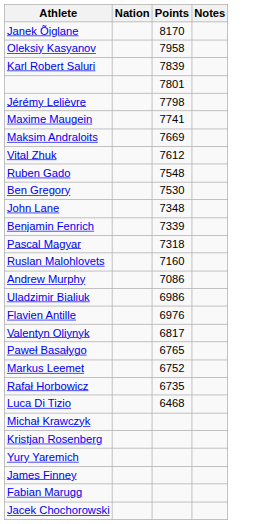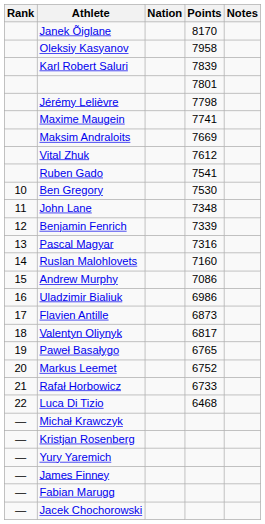 <table class="wikitable sortable" style="text-align:center">
 <tr>
+<th>Rank</th>
 <th>Athlete</th>
 <th>Nation</th>
 <th>Points</th>
 <th>Notes</th>
 </tr>
 <tr>
+<td></td>
 <td align=left><a href='#'>Janek Õiglane</a></td>
 <td align=left></td>
 <td>8170</td>
 <td></td>
 </tr>
 <tr>
+<td></td>
 <td align=left><a href='#'>Oleksiy Kasyanov</a></td>
 <td align=left></td>
 <td>7958</td>
 <td></td>
 </tr>
 <tr>
+<td></td>
 <td align=left><a href='#'>Karl Robert Saluri</a></td>
 <td align=left></td>
 <td>7839</td>
 <td></td>
 </tr>
 <tr>
+<td></td>
 <td align=left></td>
 <td align=left></td>
 <td>7801</td>
 <td></td>
 </tr>
 <tr>
+<td></td>
 <td align=left><a href='#'>Jérémy Lelièvre</a></td>
 <td align=left></td>
 <td>7798</td>
 <td></td>
 </tr>
 <tr>
+<td></td>
 <td align=left><a href='#'>Maxime Maugein</a></td>
 <td align=left></td>
 <td>7741</td>
 <td></td>
 </tr>
 <tr>
+<td></td>
 <td align=left><a href='#'>Maksim Andraloits</a></td>
 <td align=left></td>
 <td>7669</td>
 <td></td>
 </tr>
 <tr>
+<td></td>
 <td align=left><a href='#'>Vital Zhuk</a></td>
 <td align=left></td>
 <td>7612</td>
 <td></td>
 </tr>
 <tr>
+<td></td>
 <td align=left><a href='#'>Ruben Gado</a></td>
 <td align=left></td>
-<td>7548</td>
+<td>7541</td>
 <td></td>
 </tr>
 <tr>
+<td>10</td>
 <td align=left><a href='#'>Ben Gregory</a></td>
 <td align=left></td>
 <td>7530</td>
 <td></td>
 </tr>
 <tr>
+<td>11</td>
 <td align=left><a href='#'>John Lane</a></td>
 <td align=left></td>
 <td>7348</td>
 <td></td>
 </tr>
 <tr>
+<td>12</td>
 <td align=left><a href='#'>Benjamin Fenrich</a></td>
 <td align=left></td>
 <td>7339</td>
 <td></td>
 </tr>
 <tr>
+<td>13</td>
 <td align=left><a href='#'>Pascal Magyar</a></td>
 <td align=left></td>
-<td>7318</td>
+<td>7316</td>
 <td></td>
 </tr>
 <tr>
+<td>14</td>
 <td align=left><a href='#'>Ruslan Malohlovets</a></td>
 <td align=left></td>
 <td>7160</td>
 <td></td>
 </tr>
 <tr>
+<td>15</td>
 <td align=left><a href='#'>Andrew Murphy</a></td>
 <td align=left></td>
 <td>7086</td>
 <td></td>
 </tr>
 <tr>
+<td>16</td>
 <td align=left><a href='#'>Uladzimir Bialiuk</a></td>
 <td align=left></td>
 <td>6986</td>
 <td></td>
 </tr>
 <tr>
+<td>17</td>
 <td align=left><a href='#'>Flavien Antille</a></td>
 <td align=left></td>
-<td>6976</td>
+<td>6873</td>
 <td></td>
 </tr>
 <tr>
+<td>18</td>
 <td align=left><a href='#'>Valentyn Oliynyk</a></td>
 <td align=left></td>
 <td>6817</td>
 <td></td>
 </tr>
 <tr>
+<td>19</td>
 <td align=left><a href='#'>Paweł Basałygo</a></td>
 <td align=left></td>
 <td>6765</td>
 <td></td>
 </tr>
 <tr>
+<td>20</td>
 <td align=left><a href='#'>Markus Leemet</a></td>
 <td align=left></td>
 <td>6752</td>
 <td></td>
 </tr>
 <tr>
+<td>21</td>
 <td align=left><a href='#'>Rafał Horbowicz</a></td>
 <td align=left></td>
-<td>6735</td>
+<td>6733</td>
 <td></td>
 </tr>
 <tr>
+<td>22</td>
 <td align=left><a href='#'>Luca Di Tizio</a></td>
 <td align=left></td>
 <td>6468</td>
 <td></td>
 </tr>
 <tr>
+<td>—</td>
 <td align=left><a href='#'>Michał Krawczyk</a></td>
 <td align=left></td>
 <td></td>
 <td></td>
 </tr>
 <tr>
+<td>—</td>
 <td align=left><a href='#'>Kristjan Rosenberg</a></td>
 <td align=left></td>
 <td></td>
 <td></td>
 </tr>
 <tr>
+<td>—</td>
 <td align=left><a href='#'>Yury Yaremich</a></td>
 <td align=left></td>
 <td></td>
 <td></td>
 </tr>
 <tr>
+<td>—</td>
 <td align=left><a href='#'>James Finney</a></td>
 <td align=left></td>
 <td></td>
 <td></td>
 </tr>
 <tr>
+<td>—</td>
 <td align=left><a href='#'>Fabian Marugg</a></td>
 <td align=left></td>
 <td></td>
 <td></td>
 </tr>
 <tr>
+<td>—</td>
 <td align=left><a href='#'>Jacek Chochorowski</a></td>
 <td align=left></td>
 <td></td>
 <td></td>
 </tr>
 </table>
